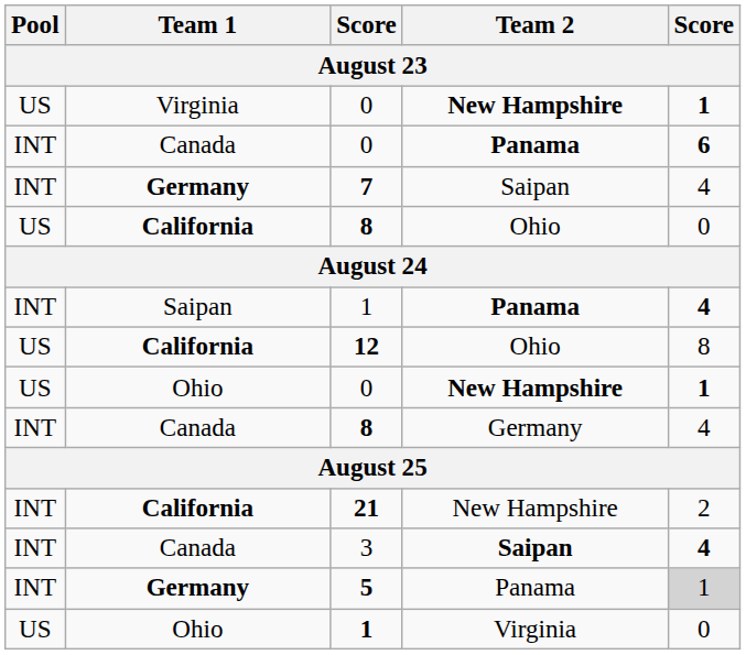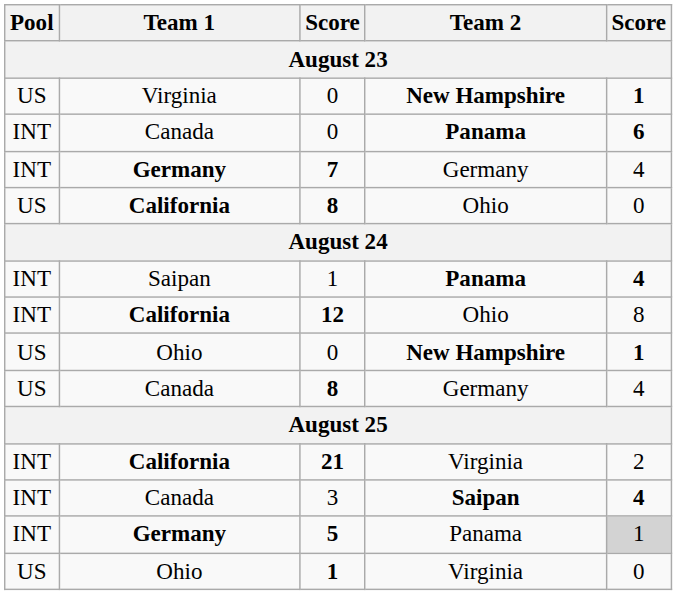 <table class="wikitable">
 <tr>
 <th>Pool</th>
 <th width="160">Team 1</th>
 <th>Score</th>
 <th width="160">Team 2</th>
 <th>Score</th>
 </tr>
 <tr>
 <th colspan="6">August 23</th>
 </tr>
 <tr>
 <td align=center>US</td>
 <td align=center> Virginia</td>
 <td align=center>0</td>
 <td align=center> <strong>New Hampshire</strong></td>
 <td align=center><strong>1</strong></td>
 </tr>
 <tr>
 <td align=center>INT</td>
 <td align=center> Canada</td>
 <td align=center>0</td>
 <td align=center> <strong>Panama</strong></td>
 <td align=center><strong>6</strong></td>
 </tr>
 <tr>
 <td align=center>INT</td>
 <td align=center> <strong>Germany</strong></td>
 <td align=center><strong>7</strong></td>
-<td align=center> Saipan</td>
+<td align=center> Germany</td>
 <td align=center>4</td>
 </tr>
 <tr>
 <td align=center>US</td>
 <td align=center> <strong>California</strong></td>
 <td align=center><strong>8</strong></td>
 <td align=center> Ohio</td>
 <td align=center>0</td>
 </tr>
 <tr>
 <th colspan="6">August 24</th>
 </tr>
 <tr>
 <td align=center>INT</td>
 <td align=center> Saipan</td>
 <td align=center>1</td>
 <td align=center> <strong>Panama</strong></td>
 <td align=center><strong>4</strong></td>
 </tr>
 <tr>
-<td align=center>US</td>
+<td align=center>INT</td>
 <td align=center> <strong>California</strong> </td>
 <td align=center><strong>12</strong></td>
 <td align=center> Ohio</td>
 <td align=center>8</td>
 </tr>
 <tr>
 <td align=center>US</td>
 <td align=center> Ohio</td>
 <td align=center>0</td>
 <td align=center> <strong>New Hampshire</strong></td>
 <td align=center><strong>1</strong></td>
 </tr>
 <tr>
-<td align=center>INT</td>
+<td align=center>US</td>
 <td align=center> Canada</td>
 <td align=center><strong>8</strong></td>
 <td align=center> Germany</td>
 <td align=center>4</td>
 </tr>
 <tr>
 <th colspan="6">August 25</th>
 </tr>
 <tr>
 <td align=center>INT</td>
 <td align=center> <strong>California</strong></td>
 <td align=center><strong>21</strong></td>
-<td align=center> New Hampshire</td>
+<td align=center> Virginia</td>
 <td align=center>2</td>
 </tr>
 <tr>
 <td align=center>INT</td>
 <td align=center> Canada</td>
 <td align=center>3</td>
 <td align=center> <strong>Saipan</strong></td>
 <td align=center><strong>4</strong></td>
 </tr>
 <tr>
 <td align=center>INT</td>
 <td align=center> <strong>Germany</strong></td>
 <td align=center><strong>5</strong></td>
 <td align=center> Panama</td>
 <td align=center style="background: lightgrey;">1</td>
 </tr>
 <tr>
 <td align=center>US</td>
 <td align=center> Ohio</td>
 <td align=center><strong>1</strong></td>
 <td align=center> Virginia</td>
 <td align=center>0</td>
 </tr>
 </table>
